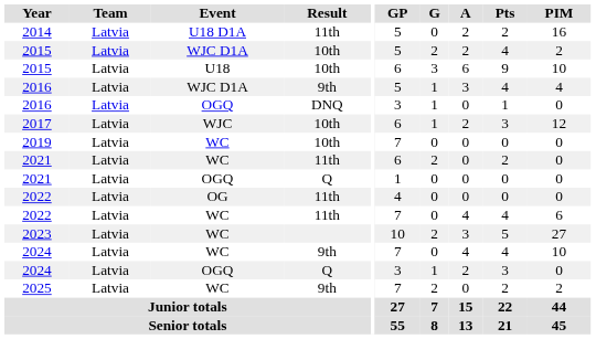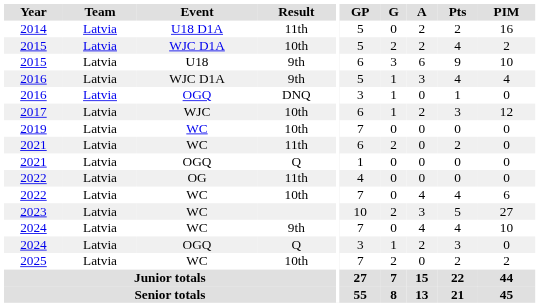 <table border="0" cellpadding="1" cellspacing="0" ID="Table3" style="text-align:center; width:40em">
 <tr ALIGN="center" bgcolor="#e0e0e0">
 <th>Year</th>
 <th>Team</th>
 <th>Event</th>
 <th>Result</th>
 <th rowspan="99" bgcolor="#ffffff"></th>
 <th>GP</th>
 <th>G</th>
 <th>A</th>
 <th>Pts</th>
 <th>PIM</th>
 </tr>
 <tr>
 <td><a href='#'>2014</a></td>
 <td><a href='#'>Latvia</a></td>
 <td><a href='#'>U18 D1A</a></td>
 <td>11th</td>
 <td>5</td>
 <td>0</td>
 <td>2</td>
 <td>2</td>
 <td>16</td>
 </tr>
 <tr bgcolor="#f0f0f0">
 <td><a href='#'>2015</a></td>
 <td><a href='#'>Latvia</a></td>
 <td><a href='#'>WJC D1A</a></td>
 <td>10th</td>
 <td>5</td>
 <td>2</td>
 <td>2</td>
 <td>4</td>
 <td>2</td>
 </tr>
 <tr>
 <td><a href='#'>2015</a></td>
 <td>Latvia</td>
 <td>U18</td>
-<td>10th</td>
+<td>9th</td>
 <td>6</td>
 <td>3</td>
 <td>6</td>
 <td>9</td>
 <td>10</td>
 </tr>
 <tr bgcolor="#f0f0f0">
 <td><a href='#'>2016</a></td>
 <td>Latvia</td>
 <td>WJC D1A</td>
 <td>9th</td>
 <td>5</td>
 <td>1</td>
 <td>3</td>
 <td>4</td>
 <td>4</td>
 </tr>
 <tr>
 <td><a href='#'>2016</a></td>
 <td><a href='#'>Latvia</a></td>
 <td><a href='#'>OGQ</a></td>
 <td>DNQ</td>
 <td>3</td>
 <td>1</td>
 <td>0</td>
 <td>1</td>
 <td>0</td>
 </tr>
 <tr bgcolor="#f0f0f0">
 <td><a href='#'>2017</a></td>
 <td>Latvia</td>
 <td>WJC</td>
 <td>10th</td>
 <td>6</td>
 <td>1</td>
 <td>2</td>
 <td>3</td>
 <td>12</td>
 </tr>
 <tr>
 <td><a href='#'>2019</a></td>
 <td>Latvia</td>
 <td><a href='#'>WC</a></td>
 <td>10th</td>
 <td>7</td>
 <td>0</td>
 <td>0</td>
 <td>0</td>
 <td>0</td>
 </tr>
 <tr bgcolor="#f0f0f0">
 <td><a href='#'>2021</a></td>
 <td>Latvia</td>
 <td>WC</td>
 <td>11th</td>
 <td>6</td>
 <td>2</td>
 <td>0</td>
 <td>2</td>
 <td>0</td>
 </tr>
 <tr>
 <td><a href='#'>2021</a></td>
 <td>Latvia</td>
 <td>OGQ</td>
 <td>Q</td>
 <td>1</td>
 <td>0</td>
 <td>0</td>
 <td>0</td>
 <td>0</td>
 </tr>
 <tr bgcolor="#f0f0f0">
 <td><a href='#'>2022</a></td>
 <td>Latvia</td>
 <td>OG</td>
 <td>11th</td>
 <td>4</td>
 <td>0</td>
 <td>0</td>
 <td>0</td>
 <td>0</td>
 </tr>
 <tr>
 <td><a href='#'>2022</a></td>
 <td>Latvia</td>
 <td>WC</td>
-<td>11th</td>
+<td>10th</td>
 <td>7</td>
 <td>0</td>
 <td>4</td>
 <td>4</td>
 <td>6</td>
 </tr>
 <tr bgcolor="#f0f0f0">
 <td><a href='#'>2023</a></td>
 <td>Latvia</td>
 <td>WC</td>
 <td></td>
 <td>10</td>
 <td>2</td>
 <td>3</td>
 <td>5</td>
 <td>27</td>
 </tr>
 <tr>
 <td><a href='#'>2024</a></td>
 <td>Latvia</td>
 <td>WC</td>
 <td>9th</td>
 <td>7</td>
 <td>0</td>
 <td>4</td>
 <td>4</td>
 <td>10</td>
 </tr>
 <tr bgcolor="#f0f0f0">
 <td><a href='#'>2024</a></td>
 <td>Latvia</td>
 <td>OGQ</td>
 <td>Q</td>
 <td>3</td>
 <td>1</td>
 <td>2</td>
 <td>3</td>
 <td>0</td>
 </tr>
 <tr>
 <td><a href='#'>2025</a></td>
 <td>Latvia</td>
 <td>WC</td>
-<td>9th</td>
+<td>10th</td>
 <td>7</td>
 <td>2</td>
 <td>0</td>
 <td>2</td>
 <td>2</td>
 </tr>
 <tr bgcolor="#e0e0e0">
 <th colspan="4">Junior totals</th>
 <th>27</th>
 <th>7</th>
 <th>15</th>
 <th>22</th>
 <th>44</th>
 </tr>
 <tr bgcolor="#e0e0e0">
 <th colspan="4">Senior totals</th>
 <th>55</th>
 <th>8</th>
 <th>13</th>
 <th>21</th>
 <th>45</th>
 </tr>
 </table>
